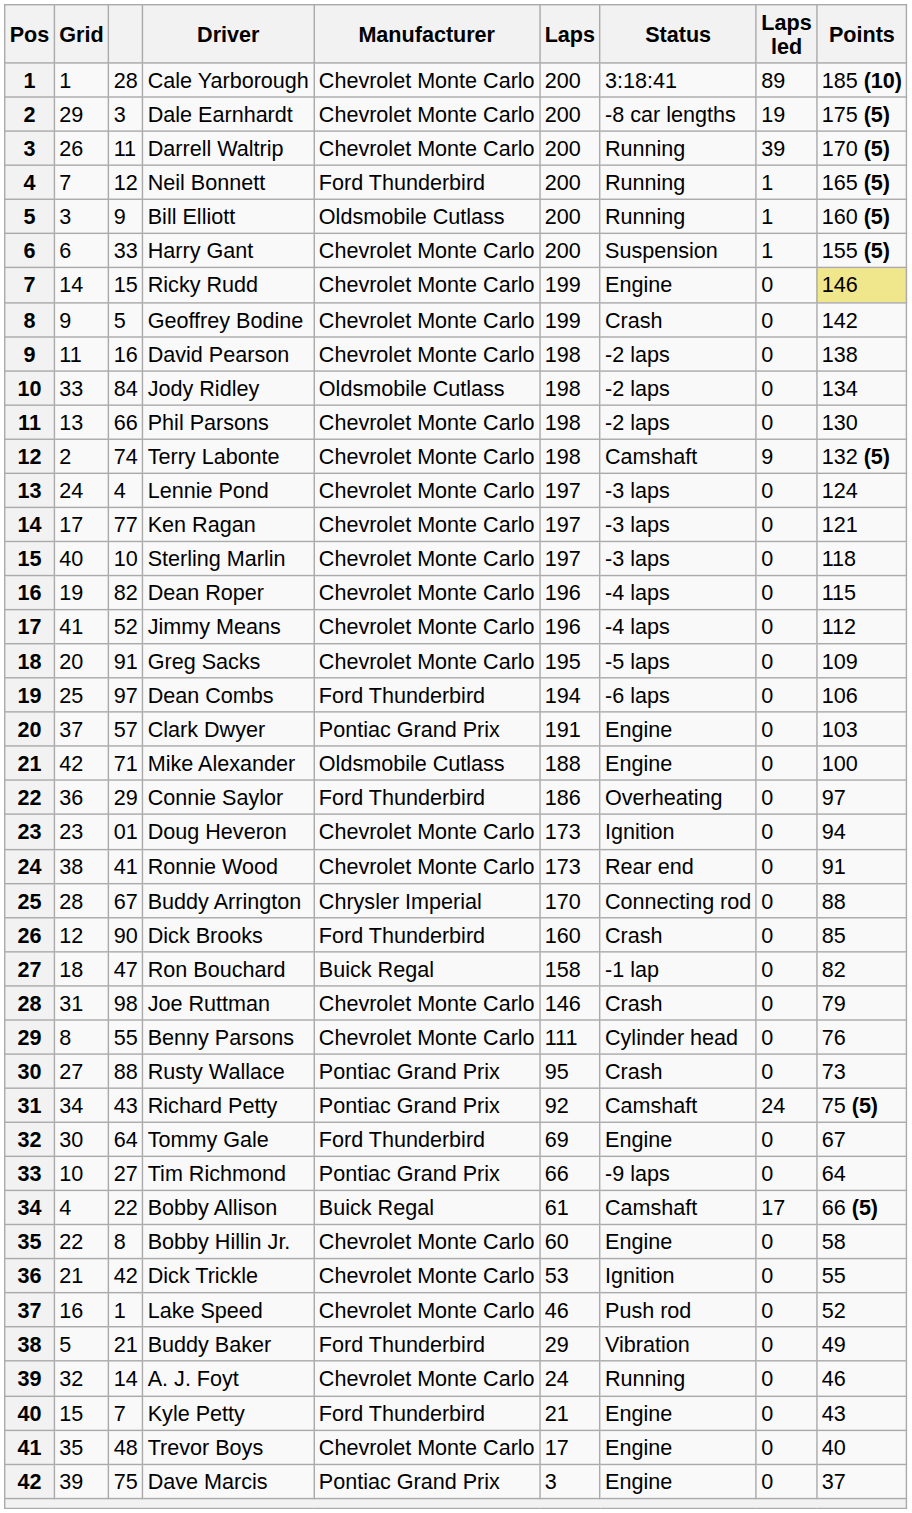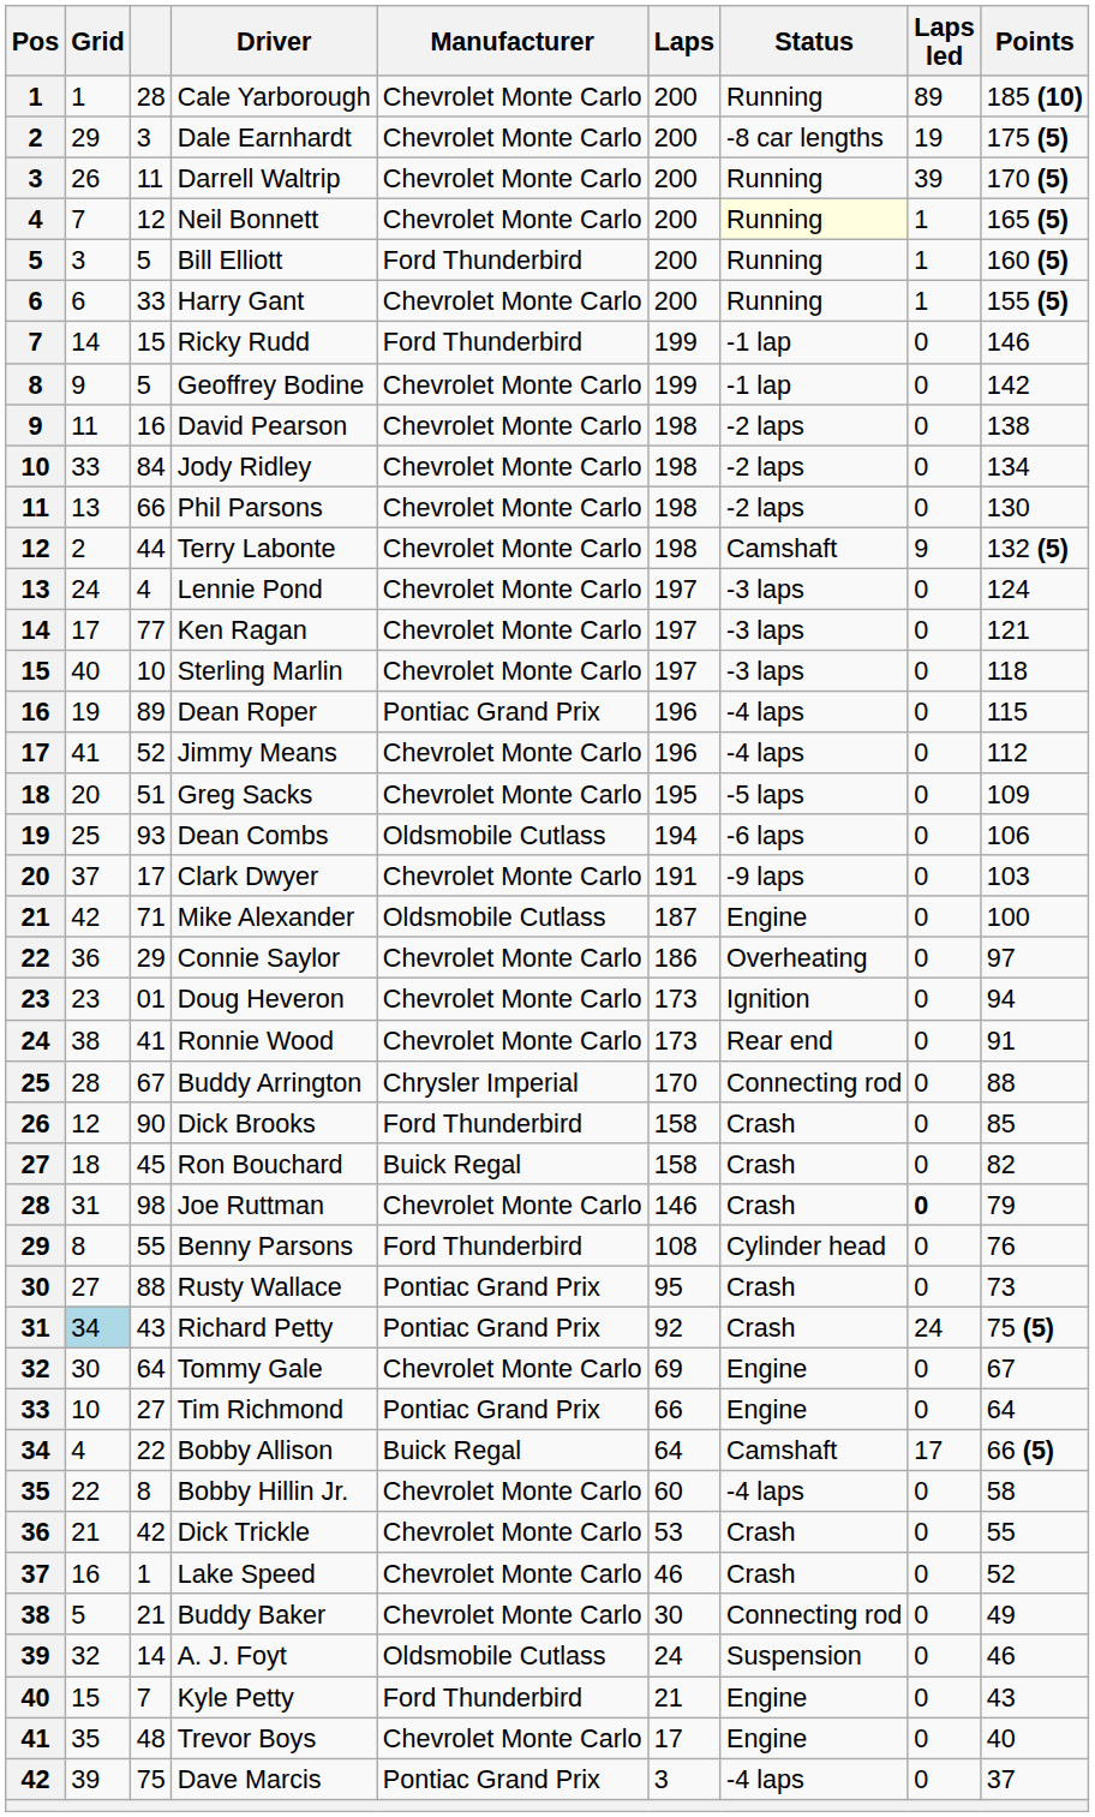 <table class="wikitable" style="font-size:95%;">
 <tr>
 <th>Pos</th>
 <th>Grid</th>
 <th></th>
 <th>Driver</th>
 <th>Manufacturer</th>
 <th>Laps</th>
 <th>Status</th>
 <th>Laps<br>led</th>
 <th>Points</th>
 </tr>
 <tr>
 <th>1</th>
 <td>1</td>
 <td>28</td>
 <td>Cale Yarborough <strong></strong></td>
 <td>Chevrolet Monte Carlo</td>
 <td>200</td>
-<td>3:18:41</td>
+<td>Running</td>
 <td>89</td>
 <td>185 <strong>(10)</strong></td>
 </tr>
 <tr>
 <th>2</th>
 <td>29</td>
 <td>3</td>
 <td>Dale Earnhardt</td>
 <td>Chevrolet Monte Carlo</td>
 <td>200</td>
 <td>-8 car lengths</td>
 <td>19</td>
 <td>175 <strong>(5)</strong></td>
 </tr>
 <tr>
 <th>3</th>
 <td>26</td>
 <td>11</td>
 <td>Darrell Waltrip</td>
 <td>Chevrolet Monte Carlo</td>
 <td>200</td>
 <td>Running</td>
 <td>39</td>
 <td>170 <strong>(5)</strong></td>
 </tr>
 <tr>
 <th>4</th>
 <td>7</td>
 <td>12</td>
 <td>Neil Bonnett</td>
-<td>Ford Thunderbird</td>
+<td>Chevrolet Monte Carlo</td>
 <td>200</td>
-<td>Running</td>
+<td style="background: lightyellow;">Running</td>
 <td>1</td>
 <td>165 <strong>(5)</strong></td>
 </tr>
 <tr>
 <th>5</th>
 <td>3</td>
-<td>9</td>
+<td>5</td>
 <td>Bill Elliott</td>
-<td>Oldsmobile Cutlass</td>
+<td>Ford Thunderbird</td>
 <td>200</td>
 <td>Running</td>
 <td>1</td>
 <td>160 <strong>(5)</strong></td>
 </tr>
 <tr>
 <th>6</th>
 <td>6</td>
 <td>33</td>
 <td>Harry Gant</td>
 <td>Chevrolet Monte Carlo</td>
 <td>200</td>
-<td>Suspension</td>
+<td>Running</td>
 <td>1</td>
 <td>155 <strong>(5)</strong></td>
 </tr>
 <tr>
 <th>7</th>
 <td>14</td>
 <td>15</td>
 <td>Ricky Rudd</td>
-<td>Chevrolet Monte Carlo</td>
+<td>Ford Thunderbird</td>
 <td>199</td>
-<td>Engine</td>
+<td>-1 lap</td>
 <td>0</td>
-<td style="background: khaki;">146</td>
+<td>146</td>
 </tr>
 <tr>
 <th>8</th>
 <td>9</td>
 <td>5</td>
 <td>Geoffrey Bodine</td>
 <td>Chevrolet Monte Carlo</td>
 <td>199</td>
-<td>Crash</td>
+<td>-1 lap</td>
 <td>0</td>
 <td>142</td>
 </tr>
 <tr>
 <th>9</th>
 <td>11</td>
 <td>16</td>
 <td>David Pearson <strong></strong></td>
 <td>Chevrolet Monte Carlo</td>
 <td>198</td>
 <td>-2 laps</td>
 <td>0</td>
 <td>138</td>
 </tr>
 <tr>
 <th>10</th>
 <td>33</td>
 <td>84</td>
 <td>Jody Ridley</td>
-<td>Oldsmobile Cutlass</td>
+<td>Chevrolet Monte Carlo</td>
 <td>198</td>
 <td>-2 laps</td>
 <td>0</td>
 <td>134</td>
 </tr>
 <tr>
 <th>11</th>
 <td>13</td>
 <td>66</td>
 <td>Phil Parsons</td>
 <td>Chevrolet Monte Carlo</td>
 <td>198</td>
 <td>-2 laps</td>
 <td>0</td>
 <td>130</td>
 </tr>
 <tr>
 <th>12</th>
 <td>2</td>
-<td>74</td>
+<td>44</td>
 <td>Terry Labonte</td>
 <td>Chevrolet Monte Carlo</td>
 <td>198</td>
 <td>Camshaft</td>
 <td>9</td>
 <td>132 <strong>(5)</strong></td>
 </tr>
 <tr>
 <th>13</th>
 <td>24</td>
 <td>4</td>
 <td>Lennie Pond</td>
 <td>Chevrolet Monte Carlo</td>
 <td>197</td>
 <td>-3 laps</td>
 <td>0</td>
 <td>124</td>
 </tr>
 <tr>
 <th>14</th>
 <td>17</td>
 <td>77</td>
 <td>Ken Ragan <strong></strong></td>
 <td>Chevrolet Monte Carlo</td>
 <td>197</td>
 <td>-3 laps</td>
 <td>0</td>
 <td>121</td>
 </tr>
 <tr>
 <th>15</th>
 <td>40</td>
 <td>10</td>
 <td>Sterling Marlin</td>
 <td>Chevrolet Monte Carlo</td>
 <td>197</td>
 <td>-3 laps</td>
 <td>0</td>
 <td>118</td>
 </tr>
 <tr>
 <th>16</th>
 <td>19</td>
-<td>82</td>
+<td>89</td>
 <td>Dean Roper</td>
-<td>Chevrolet Monte Carlo</td>
+<td>Pontiac Grand Prix</td>
 <td>196</td>
 <td>-4 laps</td>
 <td>0</td>
 <td>115</td>
 </tr>
 <tr>
 <th>17</th>
 <td>41</td>
 <td>52</td>
 <td>Jimmy Means</td>
 <td>Chevrolet Monte Carlo</td>
 <td>196</td>
 <td>-4 laps</td>
 <td>0</td>
 <td>112</td>
 </tr>
 <tr>
 <th>18</th>
 <td>20</td>
-<td>91</td>
+<td>51</td>
 <td>Greg Sacks <strong></strong></td>
 <td>Chevrolet Monte Carlo</td>
 <td>195</td>
 <td>-5 laps</td>
 <td>0</td>
 <td>109</td>
 </tr>
 <tr>
 <th>19</th>
 <td>25</td>
-<td>97</td>
+<td>93</td>
 <td>Dean Combs<strong></strong></td>
-<td>Ford Thunderbird</td>
+<td>Oldsmobile Cutlass</td>
 <td>194</td>
 <td>-6 laps</td>
 <td>0</td>
 <td>106</td>
 </tr>
 <tr>
 <th>20</th>
 <td>37</td>
-<td>57</td>
+<td>17</td>
 <td>Clark Dwyer</td>
-<td>Pontiac Grand Prix</td>
+<td>Chevrolet Monte Carlo</td>
 <td>191</td>
-<td>Engine</td>
+<td>-9 laps</td>
 <td>0</td>
 <td>103</td>
 </tr>
 <tr>
 <th>21</th>
 <td>42</td>
 <td>71</td>
 <td>Mike Alexander<strong></strong></td>
 <td>Oldsmobile Cutlass</td>
-<td>188</td>
+<td>187</td>
 <td>Engine</td>
 <td>0</td>
 <td>100</td>
 </tr>
 <tr>
 <th>22</th>
 <td>36</td>
 <td>29</td>
 <td>Connie Saylor <strong></strong></td>
-<td>Ford Thunderbird</td>
+<td>Chevrolet Monte Carlo</td>
 <td>186</td>
 <td>Overheating</td>
 <td>0</td>
 <td>97</td>
 </tr>
 <tr>
 <th>23</th>
 <td>23</td>
 <td>01</td>
 <td>Doug Heveron <strong></strong></td>
 <td>Chevrolet Monte Carlo</td>
 <td>173</td>
 <td>Ignition</td>
 <td>0</td>
 <td>94</td>
 </tr>
 <tr>
 <th>24</th>
 <td>38</td>
 <td>41</td>
 <td>Ronnie Wood</td>
 <td>Chevrolet Monte Carlo</td>
 <td>173</td>
 <td>Rear end</td>
 <td>0</td>
 <td>91</td>
 </tr>
 <tr>
 <th>25</th>
 <td>28</td>
 <td>67</td>
 <td>Buddy Arrington</td>
 <td>Chrysler Imperial</td>
 <td>170</td>
 <td>Connecting rod</td>
 <td>0</td>
 <td>88</td>
 </tr>
 <tr>
 <th>26</th>
 <td>12</td>
 <td>90</td>
 <td>Dick Brooks</td>
 <td>Ford Thunderbird</td>
-<td>160</td>
+<td>158</td>
 <td>Crash</td>
 <td>0</td>
 <td>85</td>
 </tr>
 <tr>
 <th>27</th>
 <td>18</td>
-<td>47</td>
+<td>45</td>
 <td>Ron Bouchard</td>
 <td>Buick Regal</td>
 <td>158</td>
-<td>-1 lap</td>
+<td>Crash</td>
 <td>0</td>
 <td>82</td>
 </tr>
 <tr>
 <th>28</th>
 <td>31</td>
 <td>98</td>
 <td>Joe Ruttman</td>
 <td>Chevrolet Monte Carlo</td>
 <td>146</td>
 <td>Crash</td>
-<td>0</td>
+<td><strong>0</strong></td>
 <td>79</td>
 </tr>
 <tr>
 <th>29</th>
 <td>8</td>
 <td>55</td>
 <td>Benny Parsons <strong></strong></td>
-<td>Chevrolet Monte Carlo</td>
-<td>111</td>
+<td>Ford Thunderbird</td>
+<td>108</td>
 <td>Cylinder head</td>
 <td>0</td>
 <td>76</td>
 </tr>
 <tr>
 <th>30</th>
 <td>27</td>
 <td>88</td>
 <td>Rusty Wallace</td>
 <td>Pontiac Grand Prix</td>
 <td>95</td>
 <td>Crash</td>
 <td>0</td>
 <td>73</td>
 </tr>
 <tr>
 <th>31</th>
-<td>34</td>
+<td style="background: lightblue;">34</td>
 <td>43</td>
 <td>Richard Petty <strong></strong></td>
 <td>Pontiac Grand Prix</td>
 <td>92</td>
-<td>Camshaft</td>
+<td>Crash</td>
 <td>24</td>
 <td>75 <strong>(5)</strong></td>
 </tr>
 <tr>
 <th>32</th>
 <td>30</td>
 <td>64</td>
 <td>Tommy Gale</td>
-<td>Ford Thunderbird</td>
+<td>Chevrolet Monte Carlo</td>
 <td>69</td>
 <td>Engine</td>
 <td>0</td>
 <td>67</td>
 </tr>
 <tr>
 <th>33</th>
 <td>10</td>
 <td>27</td>
 <td>Tim Richmond</td>
 <td>Pontiac Grand Prix</td>
 <td>66</td>
-<td>-9 laps</td>
+<td>Engine</td>
 <td>0</td>
 <td>64</td>
 </tr>
 <tr>
 <th>34</th>
 <td>4</td>
 <td>22</td>
 <td>Bobby Allison <strong></strong></td>
 <td>Buick Regal</td>
-<td>61</td>
+<td>64</td>
 <td>Camshaft</td>
 <td>17</td>
 <td>66 <strong>(5)</strong></td>
 </tr>
 <tr>
 <th>35</th>
 <td>22</td>
 <td>8</td>
 <td>Bobby Hillin Jr. <strong></strong></td>
 <td>Chevrolet Monte Carlo</td>
 <td>60</td>
-<td>Engine</td>
+<td>-4 laps</td>
 <td>0</td>
 <td>58</td>
 </tr>
 <tr>
 <th>36</th>
 <td>21</td>
 <td>42</td>
 <td>Dick Trickle</td>
 <td>Chevrolet Monte Carlo</td>
 <td>53</td>
-<td>Ignition</td>
+<td>Crash</td>
 <td>0</td>
 <td>55</td>
 </tr>
 <tr>
 <th>37</th>
 <td>16</td>
 <td>1</td>
 <td>Lake Speed</td>
 <td>Chevrolet Monte Carlo</td>
 <td>46</td>
-<td>Push rod</td>
+<td>Crash</td>
 <td>0</td>
 <td>52</td>
 </tr>
 <tr>
 <th>38</th>
 <td>5</td>
 <td>21</td>
 <td>Buddy Baker <strong></strong></td>
-<td>Ford Thunderbird</td>
-<td>29</td>
-<td>Vibration</td>
+<td>Chevrolet Monte Carlo</td>
+<td>30</td>
+<td>Connecting rod</td>
 <td>0</td>
 <td>49</td>
 </tr>
 <tr>
 <th>39</th>
 <td>32</td>
 <td>14</td>
 <td>A. J. Foyt <strong></strong></td>
-<td>Chevrolet Monte Carlo</td>
+<td>Oldsmobile Cutlass</td>
 <td>24</td>
-<td>Running</td>
+<td>Suspension</td>
 <td>0</td>
 <td>46</td>
 </tr>
 <tr>
 <th>40</th>
 <td>15</td>
 <td>7</td>
 <td>Kyle Petty</td>
 <td>Ford Thunderbird</td>
 <td>21</td>
 <td>Engine</td>
 <td>0</td>
 <td>43</td>
 </tr>
 <tr>
 <th>41</th>
 <td>35</td>
 <td>48</td>
 <td>Trevor Boys <strong></strong></td>
 <td>Chevrolet Monte Carlo</td>
 <td>17</td>
 <td>Engine</td>
 <td>0</td>
 <td>40</td>
 </tr>
 <tr>
 <th>42</th>
 <td>39</td>
 <td>75</td>
 <td>Dave Marcis</td>
 <td>Pontiac Grand Prix</td>
 <td>3</td>
-<td>Engine</td>
+<td>-4 laps</td>
 <td>0</td>
 <td>37</td>
 </tr>
 <tr>
 <th colspan=9></th>
 </tr>
 </table>
